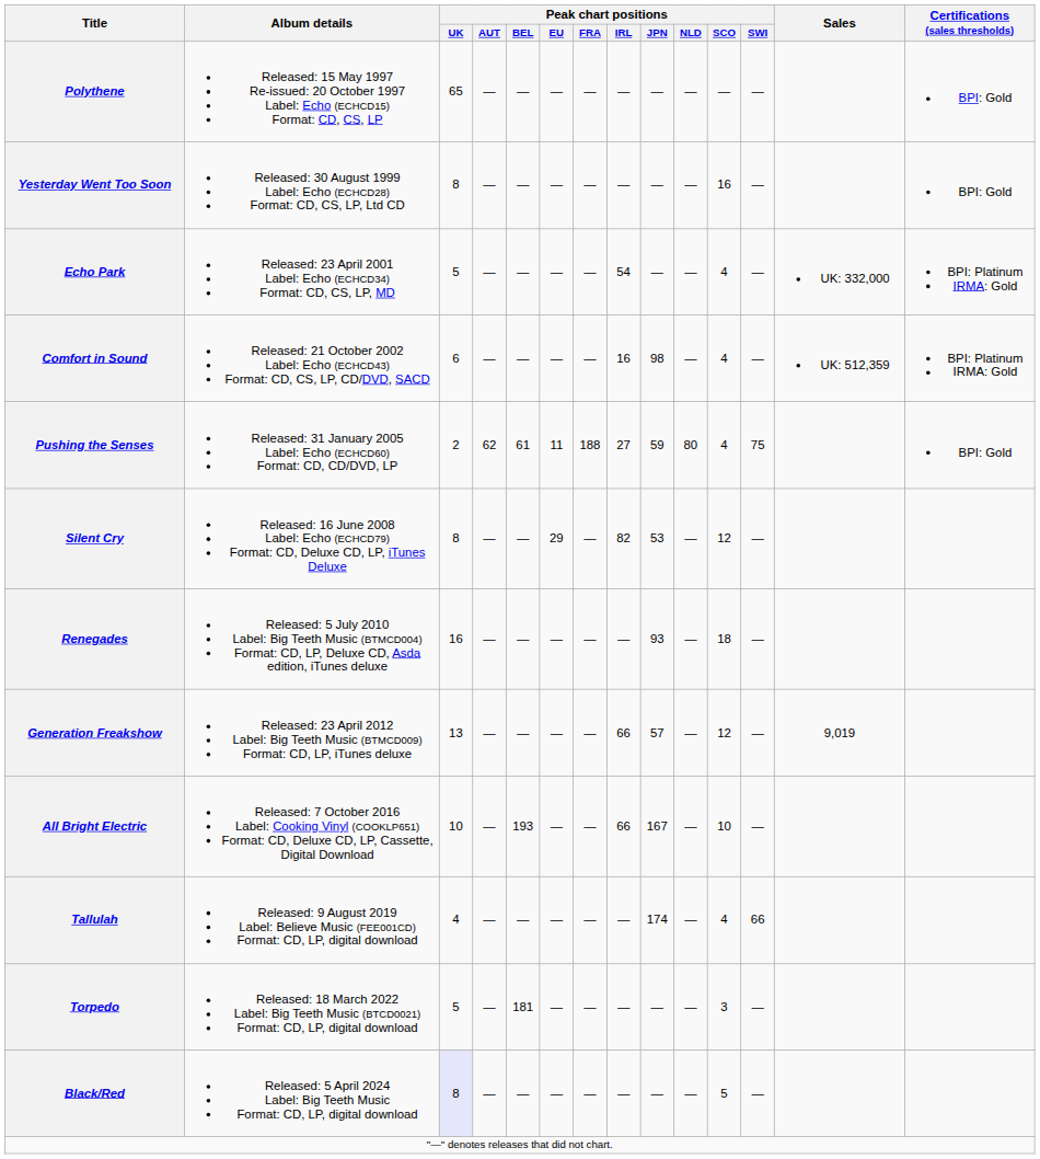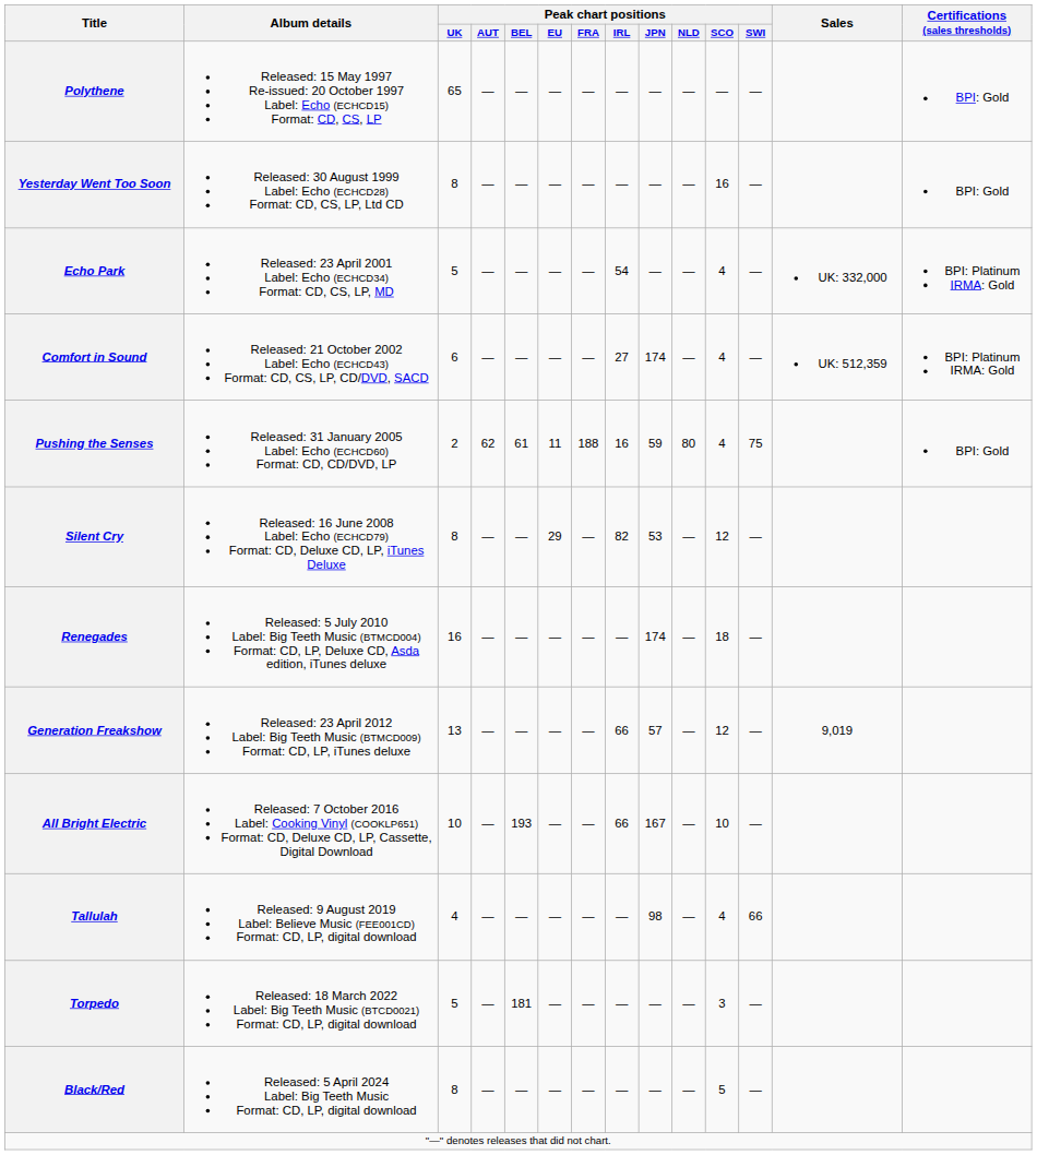 <table class="wikitable plainrowheaders" style="text-align:center;">
 <tr>
 <th scope="col" rowspan="2" style="width:14em;">Title</th>
 <th scope="col" rowspan="2" style="width:20em;">Album details</th>
 <th scope="col" colspan="10">Peak chart positions</th>
 <th scope="col" rowspan="2" style="width:10em;">Sales</th>
 <th scope="col" rowspan="2" style="width:10em;"><a href='#'>Certifications</a><br><small><a href='#'>(sales thresholds)</a></small></th>
 </tr>
 <tr>
 <th scope="col" style="width:2.7em;font-size:85%;"><a href='#'>UK</a><br></th>
 <th scope="col" style="width:2.7em;font-size:85%;"><a href='#'>AUT</a><br></th>
 <th scope="col" style="width:2.7em;font-size:85%;"><a href='#'>BEL</a><br></th>
 <th scope="col" style="width:2.7em;font-size:85%;"><a href='#'>EU</a><br></th>
 <th scope="col" style="width:2.7em;font-size:85%;"><a href='#'>FRA</a><br></th>
 <th scope="col" style="width:2.7em;font-size:85%;"><a href='#'>IRL</a><br></th>
 <th scope="col" style="width:2.7em;font-size:85%;"><a href='#'>JPN</a><br></th>
 <th scope="col" style="width:2.7em;font-size:85%;"><a href='#'>NLD</a><br></th>
 <th scope="col" style="width:2.7em;font-size:85%;"><a href='#'>SCO</a><br></th>
 <th scope="col" style="width:2.7em;font-size:85%;"><a href='#'>SWI</a><br></th>
 </tr>
 <tr>
 <th scope="row"><em><a href='#'>Polythene</a></em></th>
 <td><br><ul><li>Released: 15 May 1997</li><li>Re-issued: 20 October 1997</li><li>Label: <a href='#'>Echo</a> <small>(ECHCD15)</small></li><li>Format: <a href='#'>CD</a>, <a href='#'>CS</a>, <a href='#'>LP</a></li></ul></td>
 <td>65</td>
 <td>—</td>
 <td>—</td>
 <td>—</td>
 <td>—</td>
 <td>—</td>
 <td>—</td>
 <td>—</td>
 <td>—</td>
 <td>—</td>
 <td></td>
 <td><br><ul><li><a href='#'>BPI</a>: Gold</li></ul></td>
 </tr>
 <tr>
 <th scope="row"><em><a href='#'>Yesterday Went Too Soon</a></em></th>
 <td><br><ul><li>Released: 30 August 1999</li><li>Label: Echo <small>(ECHCD28)</small></li><li>Format: CD, CS, LP, Ltd CD</li></ul></td>
 <td>8</td>
 <td>—</td>
 <td>—</td>
 <td>—</td>
 <td>—</td>
 <td>—</td>
 <td>—</td>
 <td>—</td>
 <td>16</td>
 <td>—</td>
 <td></td>
 <td><br><ul><li>BPI: Gold</li></ul></td>
 </tr>
 <tr>
 <th scope="row"><em><a href='#'>Echo Park</a></em></th>
 <td><br><ul><li>Released: 23 April 2001</li><li>Label: Echo <small>(ECHCD34)</small></li><li>Format: CD, CS, LP, <a href='#'>MD</a></li></ul></td>
 <td>5</td>
 <td>—</td>
 <td>—</td>
 <td>—</td>
 <td>—</td>
 <td>54</td>
 <td>—</td>
 <td>—</td>
 <td>4</td>
 <td>—</td>
 <td><br><ul><li>UK: 332,000</li></ul></td>
 <td><br><ul><li>BPI: Platinum</li><li><a href='#'>IRMA</a>: Gold</li></ul></td>
 </tr>
 <tr>
 <th scope="row"><em><a href='#'>Comfort in Sound</a></em></th>
 <td><br><ul><li>Released: 21 October 2002</li><li>Label: Echo <small>(ECHCD43)</small></li><li>Format: CD, CS, LP, CD/<a href='#'>DVD</a>, <a href='#'>SACD</a></li></ul></td>
 <td>6</td>
 <td>—</td>
 <td>—</td>
 <td>—</td>
 <td>—</td>
-<td>16</td>
-<td>98</td>
+<td>27</td>
+<td>174</td>
 <td>—</td>
 <td>4</td>
 <td>—</td>
 <td><br><ul><li>UK: 512,359</li></ul></td>
 <td><br><ul><li>BPI: Platinum</li><li>IRMA: Gold</li></ul></td>
 </tr>
 <tr>
 <th scope="row"><em><a href='#'>Pushing the Senses</a></em></th>
 <td><br><ul><li>Released: 31 January 2005</li><li>Label: Echo <small>(ECHCD60)</small></li><li>Format: CD, CD/DVD, LP</li></ul></td>
 <td>2</td>
 <td>62</td>
 <td>61</td>
 <td>11</td>
 <td>188</td>
-<td>27</td>
+<td>16</td>
 <td>59</td>
 <td>80</td>
 <td>4</td>
 <td>75</td>
 <td></td>
 <td><br><ul><li>BPI: Gold</li></ul></td>
 </tr>
 <tr>
 <th scope="row"><em><a href='#'>Silent Cry</a></em></th>
 <td><br><ul><li>Released: 16 June 2008</li><li>Label: Echo <small>(ECHCD79)</small></li><li>Format: CD, Deluxe CD, LP, <a href='#'>iTunes Deluxe</a></li></ul></td>
 <td>8</td>
 <td>—</td>
 <td>—</td>
 <td>29</td>
 <td>—</td>
 <td>82</td>
 <td>53</td>
 <td>—</td>
 <td>12</td>
 <td>—</td>
 <td></td>
 <td></td>
 </tr>
 <tr>
 <th scope="row"><em><a href='#'>Renegades</a></em></th>
 <td><br><ul><li>Released: 5 July 2010</li><li>Label: Big Teeth Music <small>(BTMCD004)</small></li><li>Format: CD, LP, Deluxe CD, <a href='#'>Asda</a> edition, iTunes deluxe</li></ul></td>
 <td>16</td>
 <td>—</td>
 <td>—</td>
 <td>—</td>
 <td>—</td>
 <td>—</td>
-<td>93</td>
+<td>174</td>
 <td>—</td>
 <td>18</td>
 <td>—</td>
 <td></td>
 <td></td>
 </tr>
 <tr>
 <th scope="row"><em><a href='#'>Generation Freakshow</a></em></th>
 <td><br><ul><li>Released: 23 April 2012</li><li>Label: Big Teeth Music <small>(BTMCD009)</small></li><li>Format: CD, LP, iTunes deluxe</li></ul></td>
 <td>13</td>
 <td>—</td>
 <td>—</td>
 <td>—</td>
 <td>—</td>
 <td>66</td>
 <td>57</td>
 <td>—</td>
 <td>12</td>
 <td>—</td>
 <td>9,019</td>
 <td></td>
 </tr>
 <tr>
 <th scope="row"><em><a href='#'>All Bright Electric</a></em></th>
 <td><br><ul><li>Released: 7 October 2016</li><li>Label: <a href='#'>Cooking Vinyl</a> <small>(COOKLP651)</small></li><li>Format: CD, Deluxe CD, LP, Cassette, Digital Download</li></ul></td>
 <td>10</td>
 <td>—</td>
 <td>193</td>
 <td>—</td>
 <td>—</td>
 <td>66</td>
 <td>167</td>
 <td>—</td>
 <td>10</td>
 <td>—</td>
 <td></td>
 <td></td>
 </tr>
 <tr>
 <th scope="row"><em><a href='#'>Tallulah</a></em></th>
 <td><br><ul><li>Released: 9 August 2019</li><li>Label: Believe Music <small>(FEE001CD)</small></li><li>Format: CD, LP, digital download</li></ul></td>
 <td>4</td>
 <td>—</td>
 <td>—</td>
 <td>—</td>
 <td>—</td>
 <td>—</td>
-<td>174</td>
+<td>98</td>
 <td>—</td>
 <td>4</td>
 <td>66</td>
 <td></td>
 <td></td>
 </tr>
 <tr>
 <th scope="row"><em><a href='#'>Torpedo</a></em></th>
 <td><br><ul><li>Released: 18 March 2022</li><li>Label: Big Teeth Music <small>(BTCD0021)</small></li><li>Format: CD, LP, digital download</li></ul></td>
 <td>5</td>
 <td>—</td>
 <td>181</td>
 <td>—</td>
 <td>—</td>
 <td>—</td>
 <td>—</td>
 <td>—</td>
 <td>3</td>
 <td>—</td>
 <td></td>
 <td></td>
 </tr>
 <tr>
 <th scope="row"><em><a href='#'>Black/Red</a></em></th>
 <td><br><ul><li>Released: 5 April 2024</li><li>Label: Big Teeth Music</li><li>Format: CD, LP, digital download</li></ul></td>
-<td style="background: lavender;">8</td>
+<td>8</td>
 <td>—</td>
 <td>—</td>
 <td>—</td>
 <td>—</td>
 <td>—</td>
 <td>—</td>
 <td>—</td>
 <td>5</td>
 <td>—</td>
 <td></td>
 <td></td>
 </tr>
 <tr>
 <td colspan="15" style="font-size:85%;">"—" denotes releases that did not chart.</td>
 </tr>
 </table>
